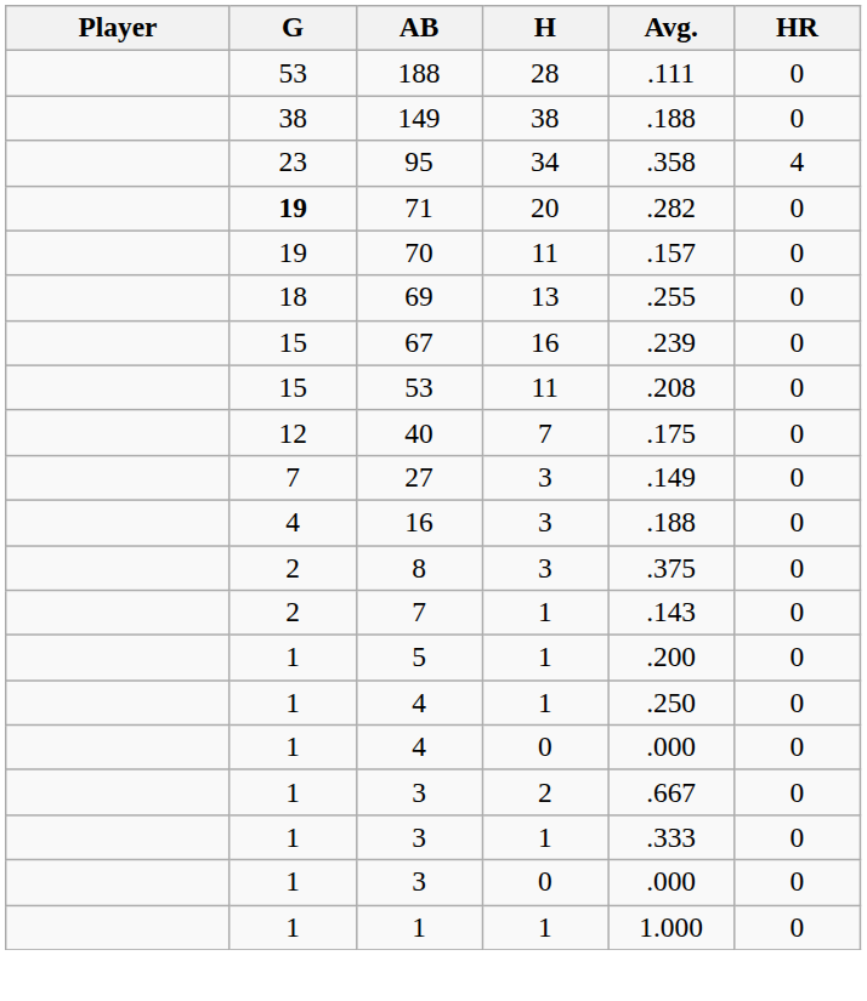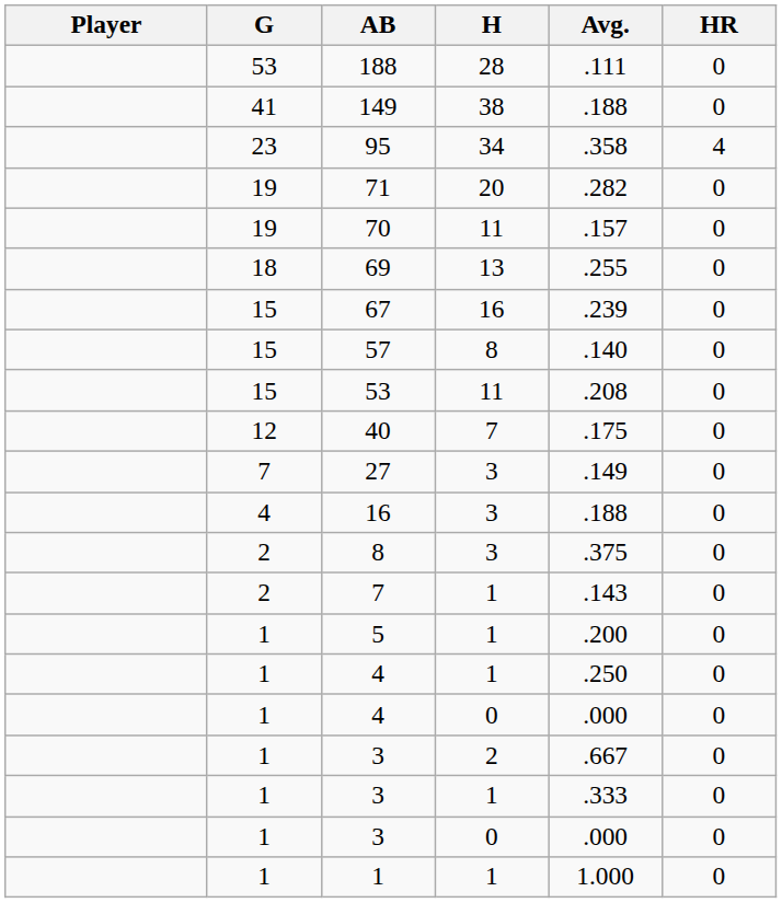 <table class="wikitable sortable">
 <tr>
 <th bgcolor="#DDDDFF" width="16%">Player</th>
 <th bgcolor="#DDDDFF" width="9%">G</th>
 <th bgcolor="#DDDDFF" width="9%">AB</th>
 <th bgcolor="#DDDDFF" width="9%">H</th>
 <th bgcolor="#DDDDFF" width="9%">Avg.</th>
 <th bgcolor="#DDDDFF" width="9%">HR</th>
 </tr>
 <tr align="center">
 <td></td>
 <td>53</td>
 <td>188</td>
 <td>28</td>
 <td>.111</td>
 <td>0</td>
 </tr>
 <tr align="center">
 <td></td>
-<td>38</td>
+<td>41</td>
 <td>149</td>
 <td>38</td>
 <td>.188</td>
 <td>0</td>
 </tr>
 <tr align="center">
 <td></td>
 <td>23</td>
 <td>95</td>
 <td>34</td>
 <td>.358</td>
 <td>4</td>
 </tr>
 <tr align="center">
 <td></td>
-<td><strong>19</strong></td>
+<td>19</td>
 <td>71</td>
 <td>20</td>
 <td>.282</td>
 <td>0</td>
 </tr>
 <tr align=center>
 <td></td>
 <td>19</td>
 <td>70</td>
 <td>11</td>
 <td>.157</td>
 <td>0</td>
 </tr>
 <tr align="center">
 <td></td>
 <td>18</td>
 <td>69</td>
 <td>13</td>
 <td>.255</td>
 <td>0</td>
 </tr>
 <tr align="center">
 <td></td>
 <td>15</td>
 <td>67</td>
 <td>16</td>
 <td>.239</td>
+<td>0</td>
+</tr>
+<tr align="center">
+<td></td>
+<td>15</td>
+<td>57</td>
+<td>8</td>
+<td>.140</td>
 <td>0</td>
 </tr>
 <tr align="center">
 <td></td>
 <td>15</td>
 <td>53</td>
 <td>11</td>
 <td>.208</td>
 <td>0</td>
 </tr>
 <tr align="center">
 <td></td>
 <td>12</td>
 <td>40</td>
 <td>7</td>
 <td>.175</td>
 <td>0</td>
 </tr>
 <tr align="center">
 <td></td>
 <td>7</td>
 <td>27</td>
 <td>3</td>
 <td>.149</td>
 <td>0</td>
 </tr>
 <tr align="center">
 <td></td>
 <td>4</td>
 <td>16</td>
 <td>3</td>
 <td>.188</td>
 <td>0</td>
 </tr>
 <tr align="center">
 <td></td>
 <td>2</td>
 <td>8</td>
 <td>3</td>
 <td>.375</td>
 <td>0</td>
 </tr>
 <tr align="center">
 <td></td>
 <td>2</td>
 <td>7</td>
 <td>1</td>
 <td>.143</td>
 <td>0</td>
 </tr>
 <tr align="center">
 <td></td>
 <td>1</td>
 <td>5</td>
 <td>1</td>
 <td>.200</td>
 <td>0</td>
 </tr>
 <tr align="center">
 <td></td>
 <td>1</td>
 <td>4</td>
 <td>1</td>
 <td>.250</td>
 <td>0</td>
 </tr>
 <tr align="center">
 <td></td>
 <td>1</td>
 <td>4</td>
 <td>0</td>
 <td>.000</td>
 <td>0</td>
 </tr>
 <tr align="center">
 <td></td>
 <td>1</td>
 <td>3</td>
 <td>2</td>
 <td>.667</td>
 <td>0</td>
 </tr>
 <tr align="center">
 <td></td>
 <td>1</td>
 <td>3</td>
 <td>1</td>
 <td>.333</td>
 <td>0</td>
 </tr>
 <tr align="center">
 <td></td>
 <td>1</td>
 <td>3</td>
 <td>0</td>
 <td>.000</td>
 <td>0</td>
 </tr>
 <tr align="center">
 <td></td>
 <td>1</td>
 <td>1</td>
 <td>1</td>
 <td>1.000</td>
 <td>0</td>
 </tr>
 </table>
